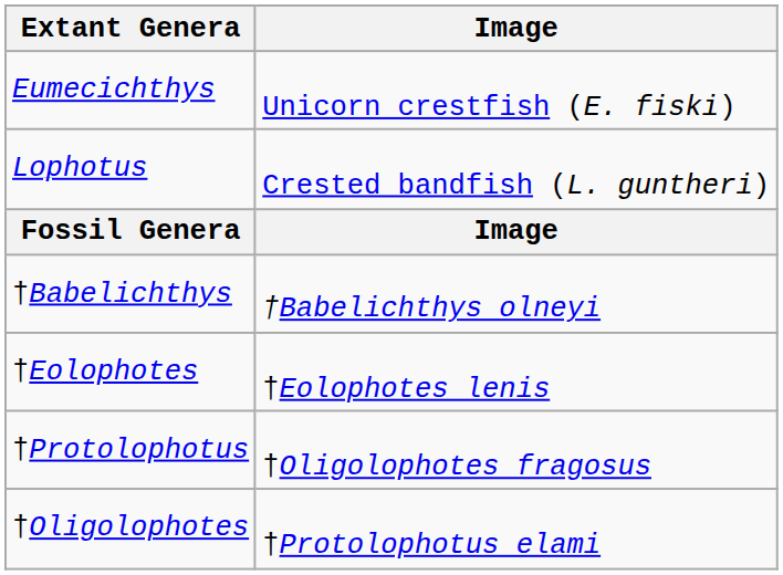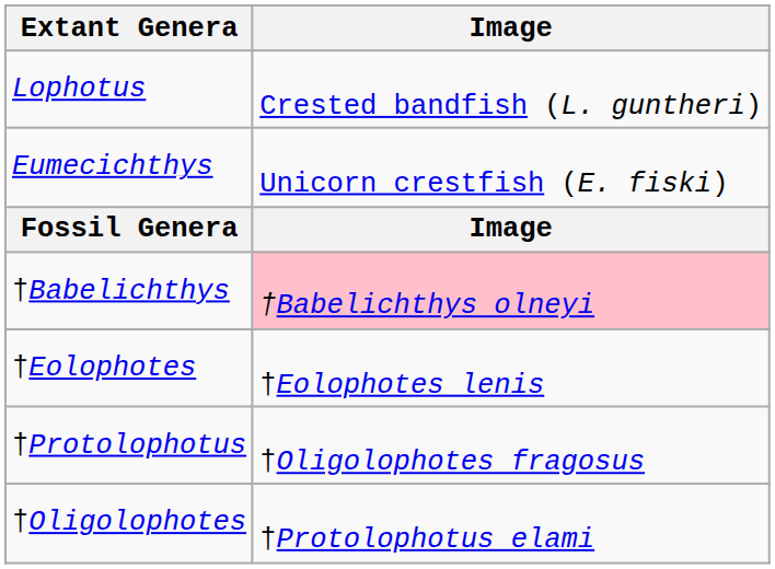 <table class="wikitable">
 <tr>
 <th>Extant Genera</th>
 <th>Image</th>
 </tr>
 <tr>
+<td><em><a href='#'>Lophotus</a></em></td>
+<td><br><a href='#'>Crested bandfish</a> (<em>L. guntheri</em>)</td>
+</tr>
+<tr>
 <td><em><a href='#'>Eumecichthys</a></em></td>
 <td><br><a href='#'>Unicorn crestfish</a> (<em>E. fiski</em>)</td>
-</tr>
-<tr>
-<td><em><a href='#'>Lophotus</a></em></td>
-<td><br><a href='#'>Crested bandfish</a> (<em>L. guntheri</em>)</td>
 </tr>
 <tr>
 <th>Fossil Genera</th>
 <th>Image</th>
 </tr>
 <tr>
 <td>†<em><a href='#'>Babelichthys</a></em></td>
-<td><br><em>†<a href='#'>Babelichthys olneyi</a></em></td>
+<td style="background: pink;"><br><em>†<a href='#'>Babelichthys olneyi</a></em></td>
 </tr>
 <tr>
 <td>†<em><a href='#'>Eolophotes</a></em></td>
 <td><br>†<em><a href='#'>Eolophotes lenis</a></em></td>
 </tr>
 <tr>
 <td>†<em><a href='#'>Protolophotus</a></em></td>
 <td><br>†<em><a href='#'>Oligolophotes fragosus</a></em></td>
 </tr>
 <tr>
 <td>†<em><a href='#'>Oligolophotes</a></em></td>
 <td><br>†<em><a href='#'>Protolophotus elami</a></em></td>
 </tr>
 </table>
